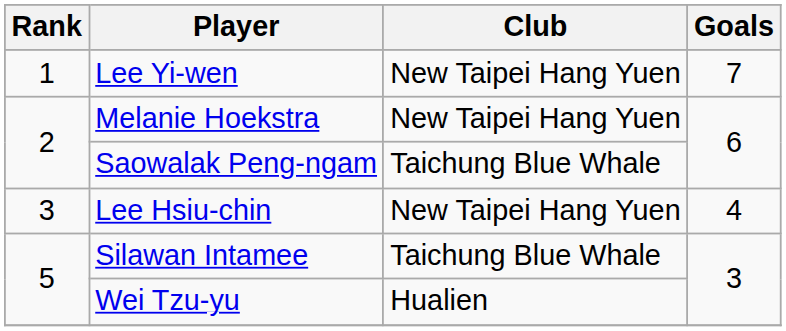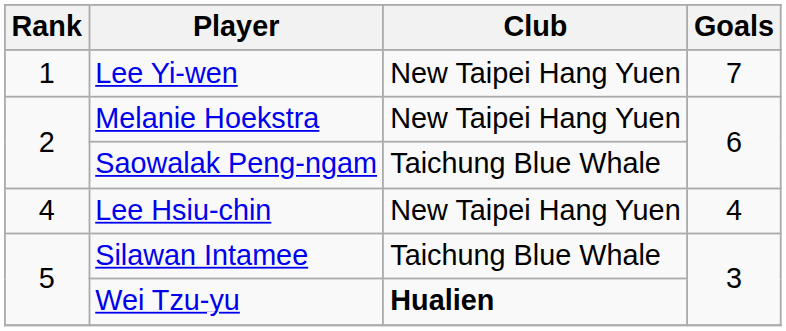 <table class="wikitable" style="text-align:center">
 <tr>
 <th>Rank</th>
 <th>Player</th>
 <th>Club</th>
 <th>Goals</th>
 </tr>
 <tr>
 <td>1</td>
 <td align="left"> <a href='#'>Lee Yi-wen</a></td>
 <td align="left">New Taipei Hang Yuen</td>
 <td>7</td>
 </tr>
 <tr>
 <td rowspan=2>2</td>
 <td align="left"> <a href='#'>Melanie Hoekstra</a></td>
 <td align="left">New Taipei Hang Yuen</td>
 <td rowspan=2>6</td>
 </tr>
 <tr>
 <td align="left"> <a href='#'>Saowalak Peng-ngam</a></td>
 <td align="left">Taichung Blue Whale</td>
 </tr>
 <tr>
-<td>3</td>
+<td>4</td>
 <td align="left"> <a href='#'>Lee Hsiu-chin</a></td>
 <td align="left">New Taipei Hang Yuen</td>
 <td>4</td>
 </tr>
 <tr>
 <td rowspan=2>5</td>
 <td align="left"> <a href='#'>Silawan Intamee</a></td>
 <td align="left">Taichung Blue Whale</td>
 <td rowspan=2>3</td>
 </tr>
 <tr>
 <td align="left"> <a href='#'>Wei Tzu-yu</a></td>
-<td align="left">Hualien</td>
+<td align="left"><strong>Hualien</strong></td>
 </tr>
 <tr>
 </tr>
 </table>
